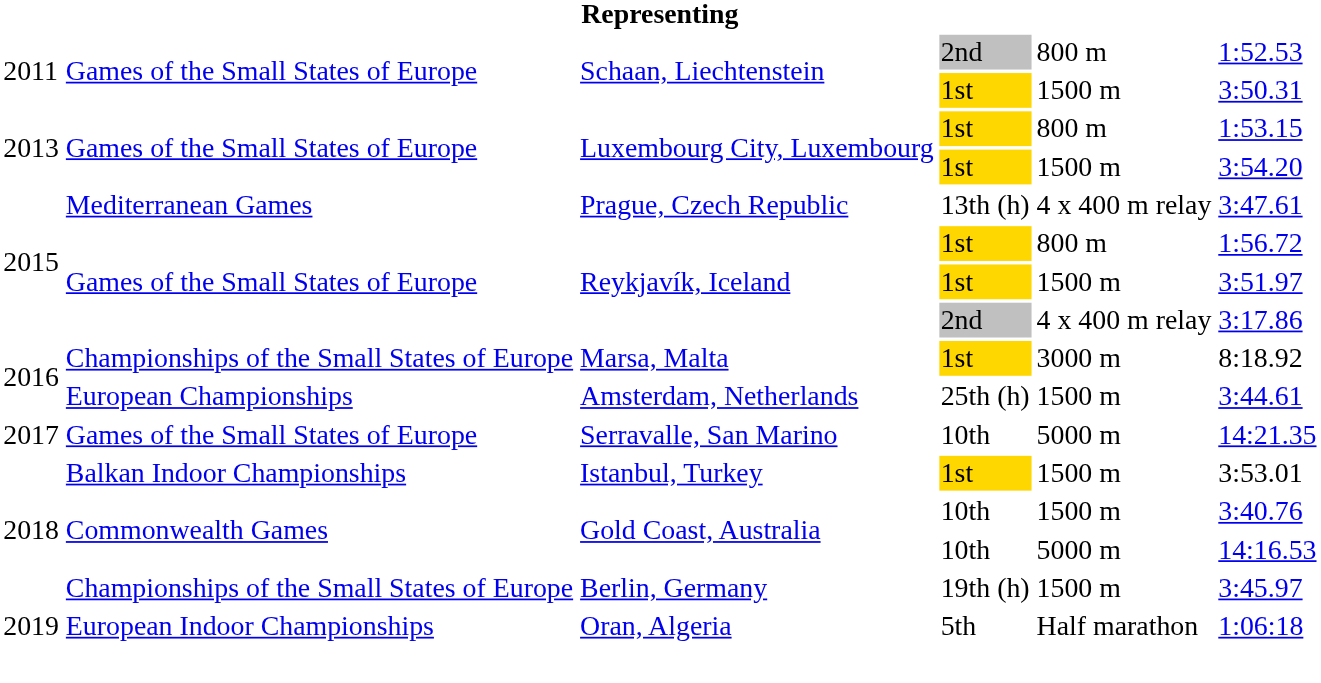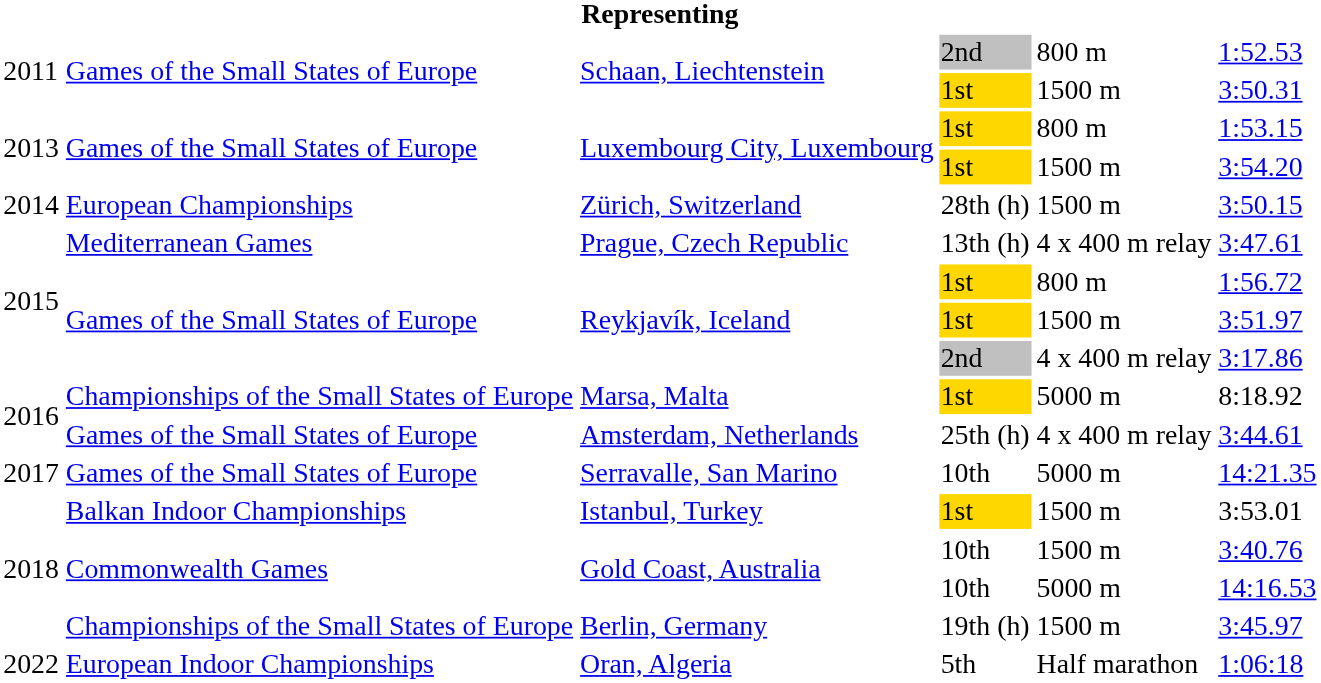 <table>
 <tr>
 <th colspan="6">Representing </th>
 </tr>
 <tr>
 <td rowspan=2>2011</td>
 <td rowspan=2><a href='#'>Games of the Small States of Europe</a></td>
 <td rowspan=2><a href='#'>Schaan, Liechtenstein</a></td>
 <td bgcolor=silver>2nd</td>
 <td>800 m</td>
 <td><a href='#'>1:52.53</a></td>
 </tr>
 <tr>
 <td bgcolor=gold>1st</td>
 <td>1500 m</td>
 <td><a href='#'>3:50.31</a></td>
 </tr>
 <tr>
 <td rowspan=2>2013</td>
 <td rowspan=2><a href='#'>Games of the Small States of Europe</a></td>
 <td rowspan=2><a href='#'>Luxembourg City, Luxembourg</a></td>
 <td bgcolor=gold>1st</td>
 <td>800 m</td>
 <td><a href='#'>1:53.15</a></td>
 </tr>
 <tr>
 <td bgcolor=gold>1st</td>
 <td>1500 m</td>
 <td><a href='#'>3:54.20</a></td>
 </tr>
 <tr>
+<td>2014</td>
+<td><a href='#'>European Championships</a></td>
+<td><a href='#'>Zürich, Switzerland</a></td>
+<td>28th (h)</td>
+<td>1500 m</td>
+<td><a href='#'>3:50.15</a></td>
+</tr>
+<tr>
 <td rowspan=4>2015</td>
 <td><a href='#'>Mediterranean Games</a></td>
 <td><a href='#'>Prague, Czech Republic</a></td>
 <td>13th (h)</td>
 <td>4 x 400 m relay</td>
 <td><a href='#'>3:47.61</a></td>
 </tr>
 <tr>
 <td rowspan=3><a href='#'>Games of the Small States of Europe</a></td>
 <td rowspan=3><a href='#'>Reykjavík, Iceland</a></td>
 <td bgcolor=gold>1st</td>
 <td>800 m</td>
 <td><a href='#'>1:56.72</a></td>
 </tr>
 <tr>
 <td bgcolor=gold>1st</td>
 <td>1500 m</td>
 <td><a href='#'>3:51.97</a></td>
 </tr>
 <tr>
 <td bgcolor=silver>2nd</td>
 <td>4 x 400 m relay</td>
 <td><a href='#'>3:17.86</a></td>
 </tr>
 <tr>
 <td rowspan=2>2016</td>
 <td><a href='#'>Championships of the Small States of Europe</a></td>
 <td><a href='#'>Marsa, Malta</a></td>
 <td bgcolor=gold>1st</td>
-<td>3000 m</td>
+<td>5000 m</td>
 <td>8:18.92</td>
 </tr>
 <tr>
-<td><a href='#'>European Championships</a></td>
+<td><a href='#'>Games of the Small States of Europe</a></td>
 <td><a href='#'>Amsterdam, Netherlands</a></td>
 <td>25th (h)</td>
-<td>1500 m</td>
+<td>4 x 400 m relay</td>
 <td><a href='#'>3:44.61</a></td>
 </tr>
 <tr>
 <td>2017</td>
 <td><a href='#'>Games of the Small States of Europe</a></td>
 <td><a href='#'>Serravalle, San Marino</a></td>
 <td>10th</td>
 <td>5000 m</td>
 <td><a href='#'>14:21.35</a></td>
 </tr>
 <tr>
 <td rowspan=4>2018</td>
 <td><a href='#'>Balkan Indoor Championships</a></td>
 <td><a href='#'>Istanbul, Turkey</a></td>
 <td bgcolor=gold>1st</td>
 <td>1500 m</td>
 <td>3:53.01</td>
 </tr>
 <tr>
 <td rowspan=2><a href='#'>Commonwealth Games</a></td>
 <td rowspan=2><a href='#'>Gold Coast, Australia</a></td>
 <td>10th</td>
 <td>1500 m</td>
 <td><a href='#'>3:40.76</a></td>
 </tr>
 <tr>
 <td>10th</td>
 <td>5000 m</td>
 <td><a href='#'>14:16.53</a></td>
 </tr>
 <tr>
 <td><a href='#'>Championships of the Small States of Europe</a></td>
 <td><a href='#'>Berlin, Germany</a></td>
 <td>19th (h)</td>
 <td>1500 m</td>
 <td><a href='#'>3:45.97</a></td>
 </tr>
 <tr>
-<td>2019</td>
+<td>2022</td>
 <td><a href='#'>European Indoor Championships</a></td>
 <td><a href='#'>Oran, Algeria</a></td>
 <td>5th</td>
 <td>Half marathon</td>
 <td><a href='#'>1:06:18</a></td>
 </tr>
 </table>
